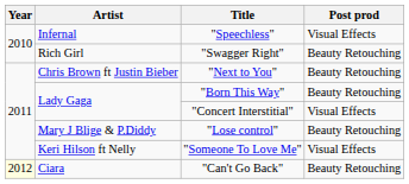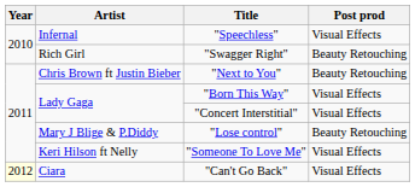 <table class="wikitable">
 <tr>
 <th>Year</th>
 <th>Artist</th>
 <th>Title</th>
 <th>Post prod</th>
 </tr>
 <tr>
 <td rowspan="2">2010</td>
 <td><a href='#'>Infernal</a></td>
 <td style="text-align:center;">"<a href='#'>Speechless</a>"</td>
 <td>Visual Effects</td>
 </tr>
 <tr>
 <td>Rich Girl</td>
 <td style="text-align:center;">"Swagger Right"</td>
 <td>Beauty Retouching</td>
 </tr>
 <tr>
 <td rowspan="5">2011</td>
 <td><a href='#'>Chris Brown</a> ft <a href='#'>Justin Bieber</a></td>
 <td style="text-align:center;">"<a href='#'>Next to You</a>"</td>
 <td>Beauty Retouching</td>
 </tr>
 <tr>
 <td rowspan="2"><a href='#'>Lady Gaga</a></td>
 <td style="text-align:center;">"<a href='#'>Born This Way</a>"</td>
-<td>Beauty Retouching</td>
+<td>Visual Effects</td>
 </tr>
 <tr>
 <td style="text-align:center;">"Concert Interstitial"</td>
 <td>Visual Effects</td>
 </tr>
 <tr>
 <td><a href='#'>Mary J Blige</a> & <a href='#'>P.Diddy</a></td>
 <td style="text-align:center;">"<a href='#'>Lose control</a>"</td>
 <td>Beauty Retouching</td>
 </tr>
 <tr>
 <td><a href='#'>Keri Hilson</a> ft Nelly</td>
 <td style="text-align:center;">"<a href='#'>Someone To Love Me</a>"</td>
 <td>Visual Effects</td>
 </tr>
 <tr>
 <td style="background: lightyellow;">2012</td>
 <td><a href='#'>Ciara</a></td>
 <td style="text-align:center;">"Can't Go Back"</td>
-<td>Beauty Retouching</td>
+<td>Visual Effects</td>
 </tr>
 </table>
